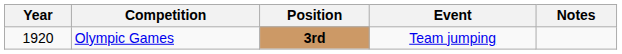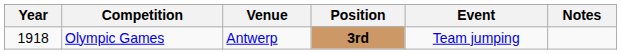 <table class="wikitable" width=50% style="font-size:90%; text-align:center;">
 <tr>
 <th>Year</th>
 <th>Competition</th>
+<th>Venue</th>
 <th>Position</th>
 <th>Event</th>
 <th>Notes</th>
 </tr>
 <tr>
-<td rowspan=1>1920</td>
+<td rowspan=1>1918</td>
 <td rowspan=1 align=left><a href='#'>Olympic Games</a></td>
+<td rowspan=1 align=left> <a href='#'>Antwerp</a></td>
 <td bgcolor=cc9966><strong>3rd</strong></td>
 <td><a href='#'>Team jumping</a></td>
 <td></td>
 </tr>
 </table>
